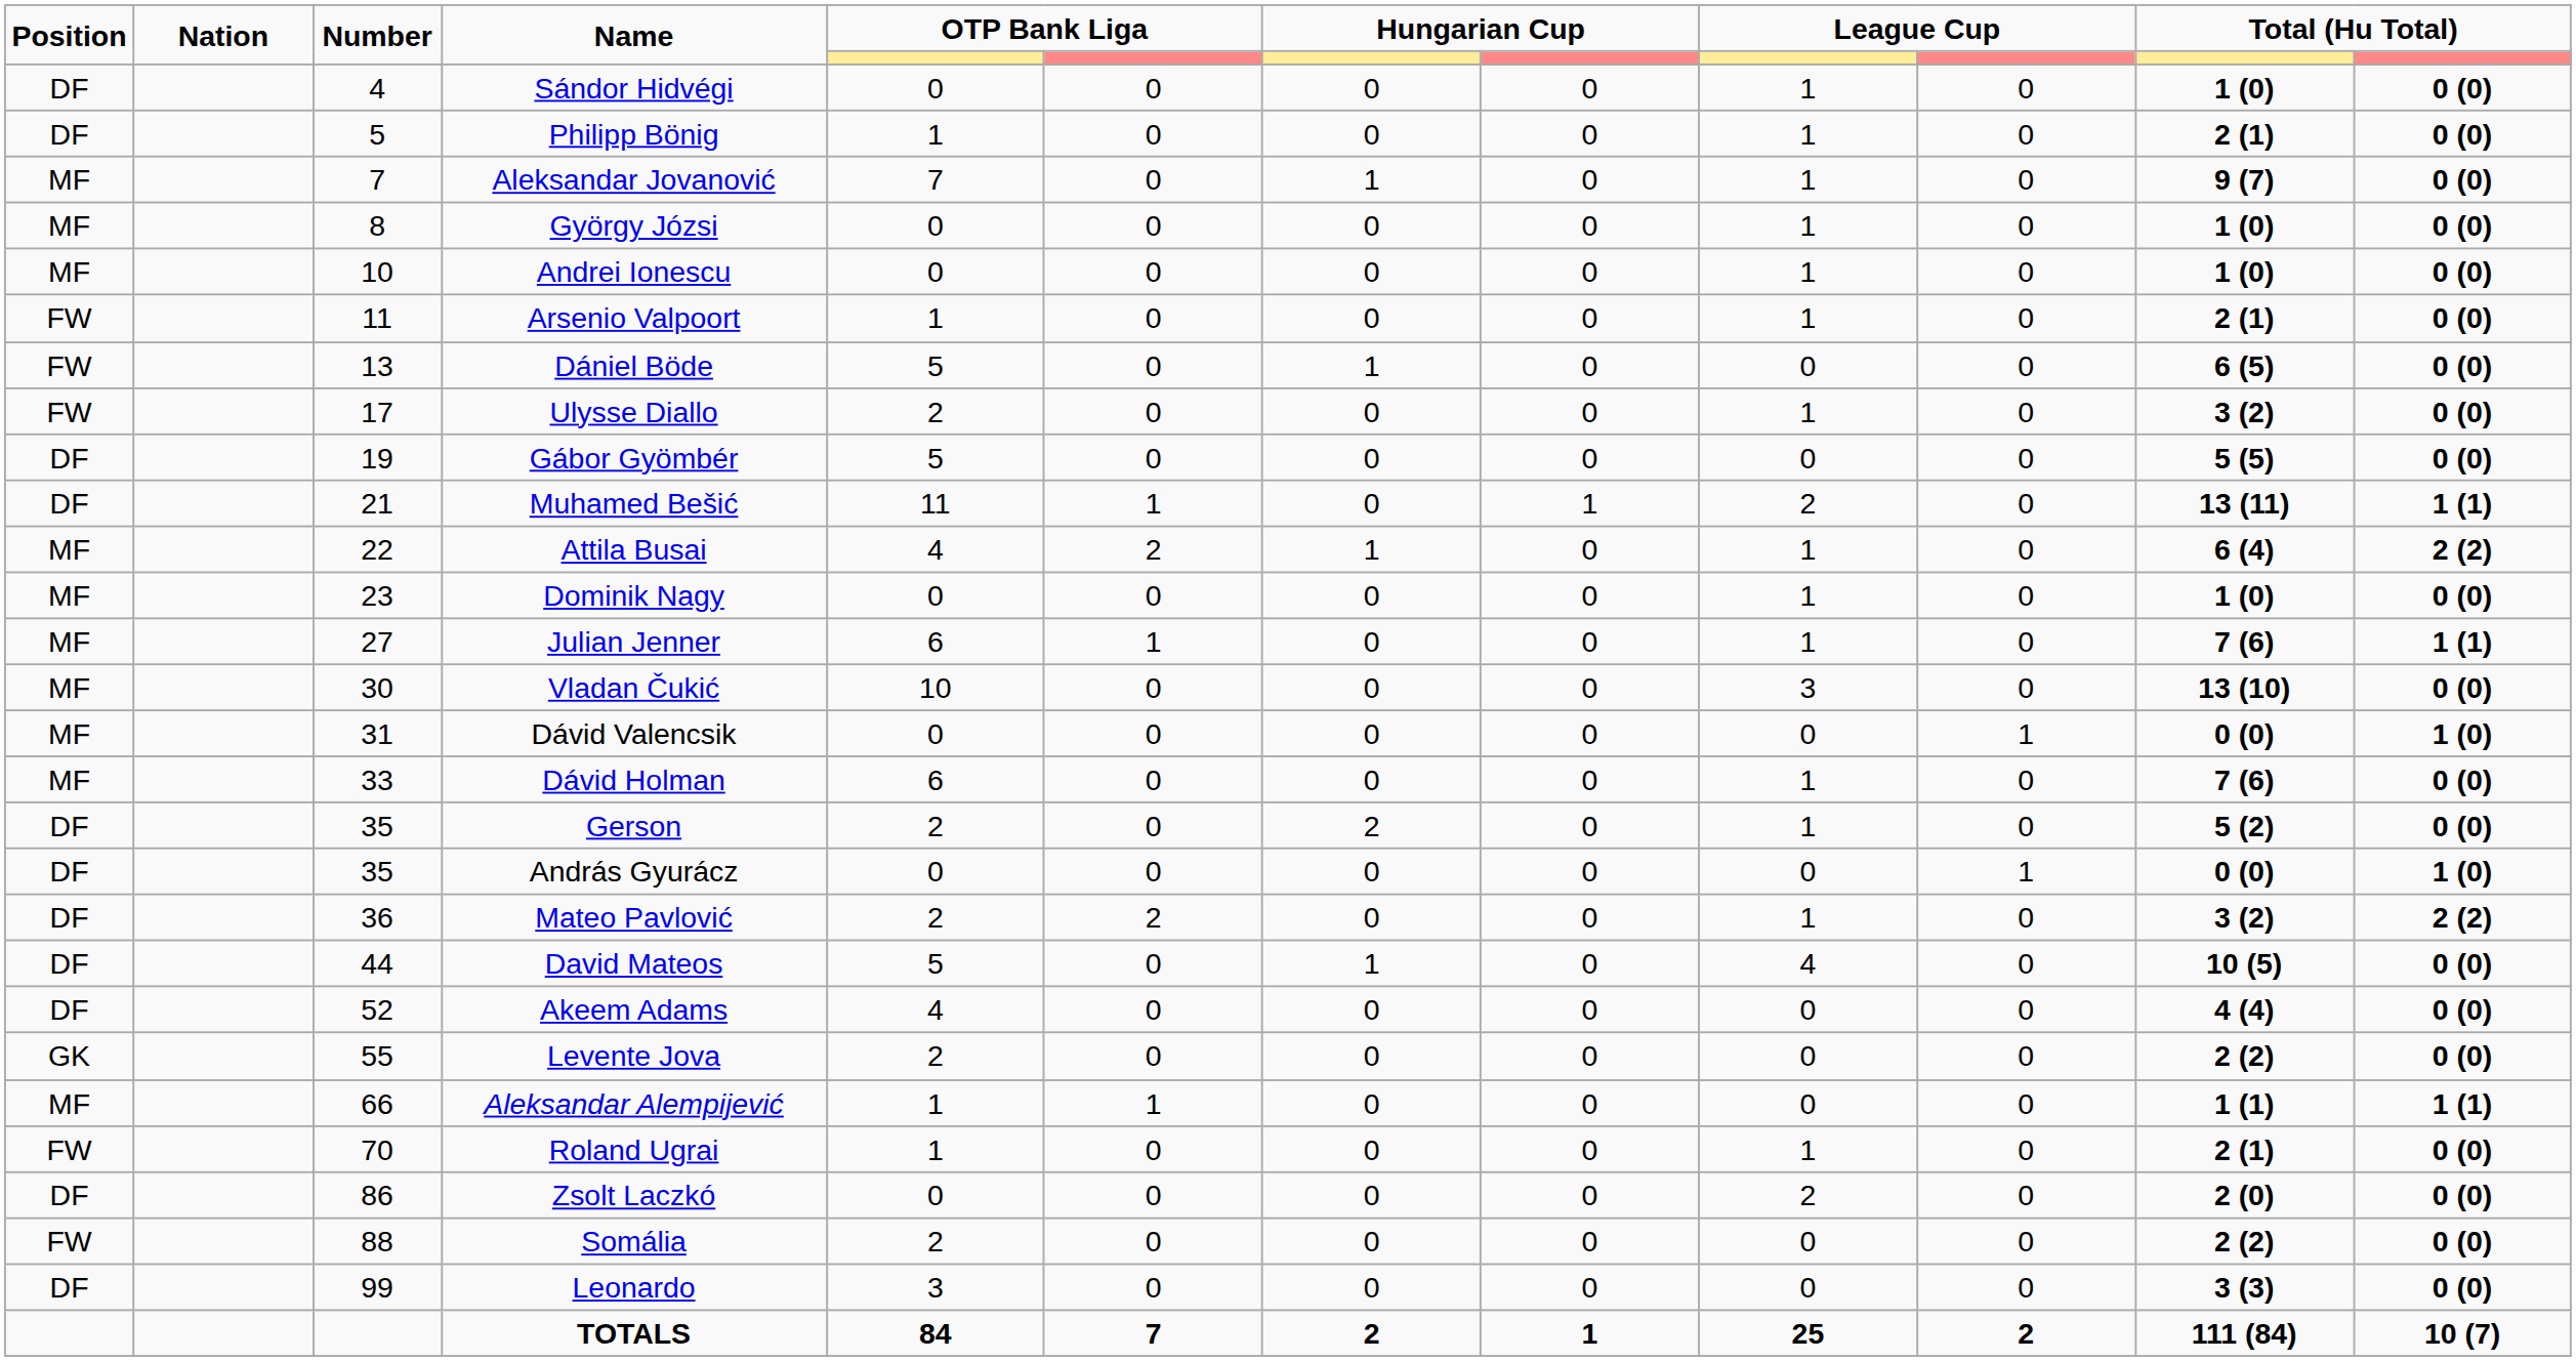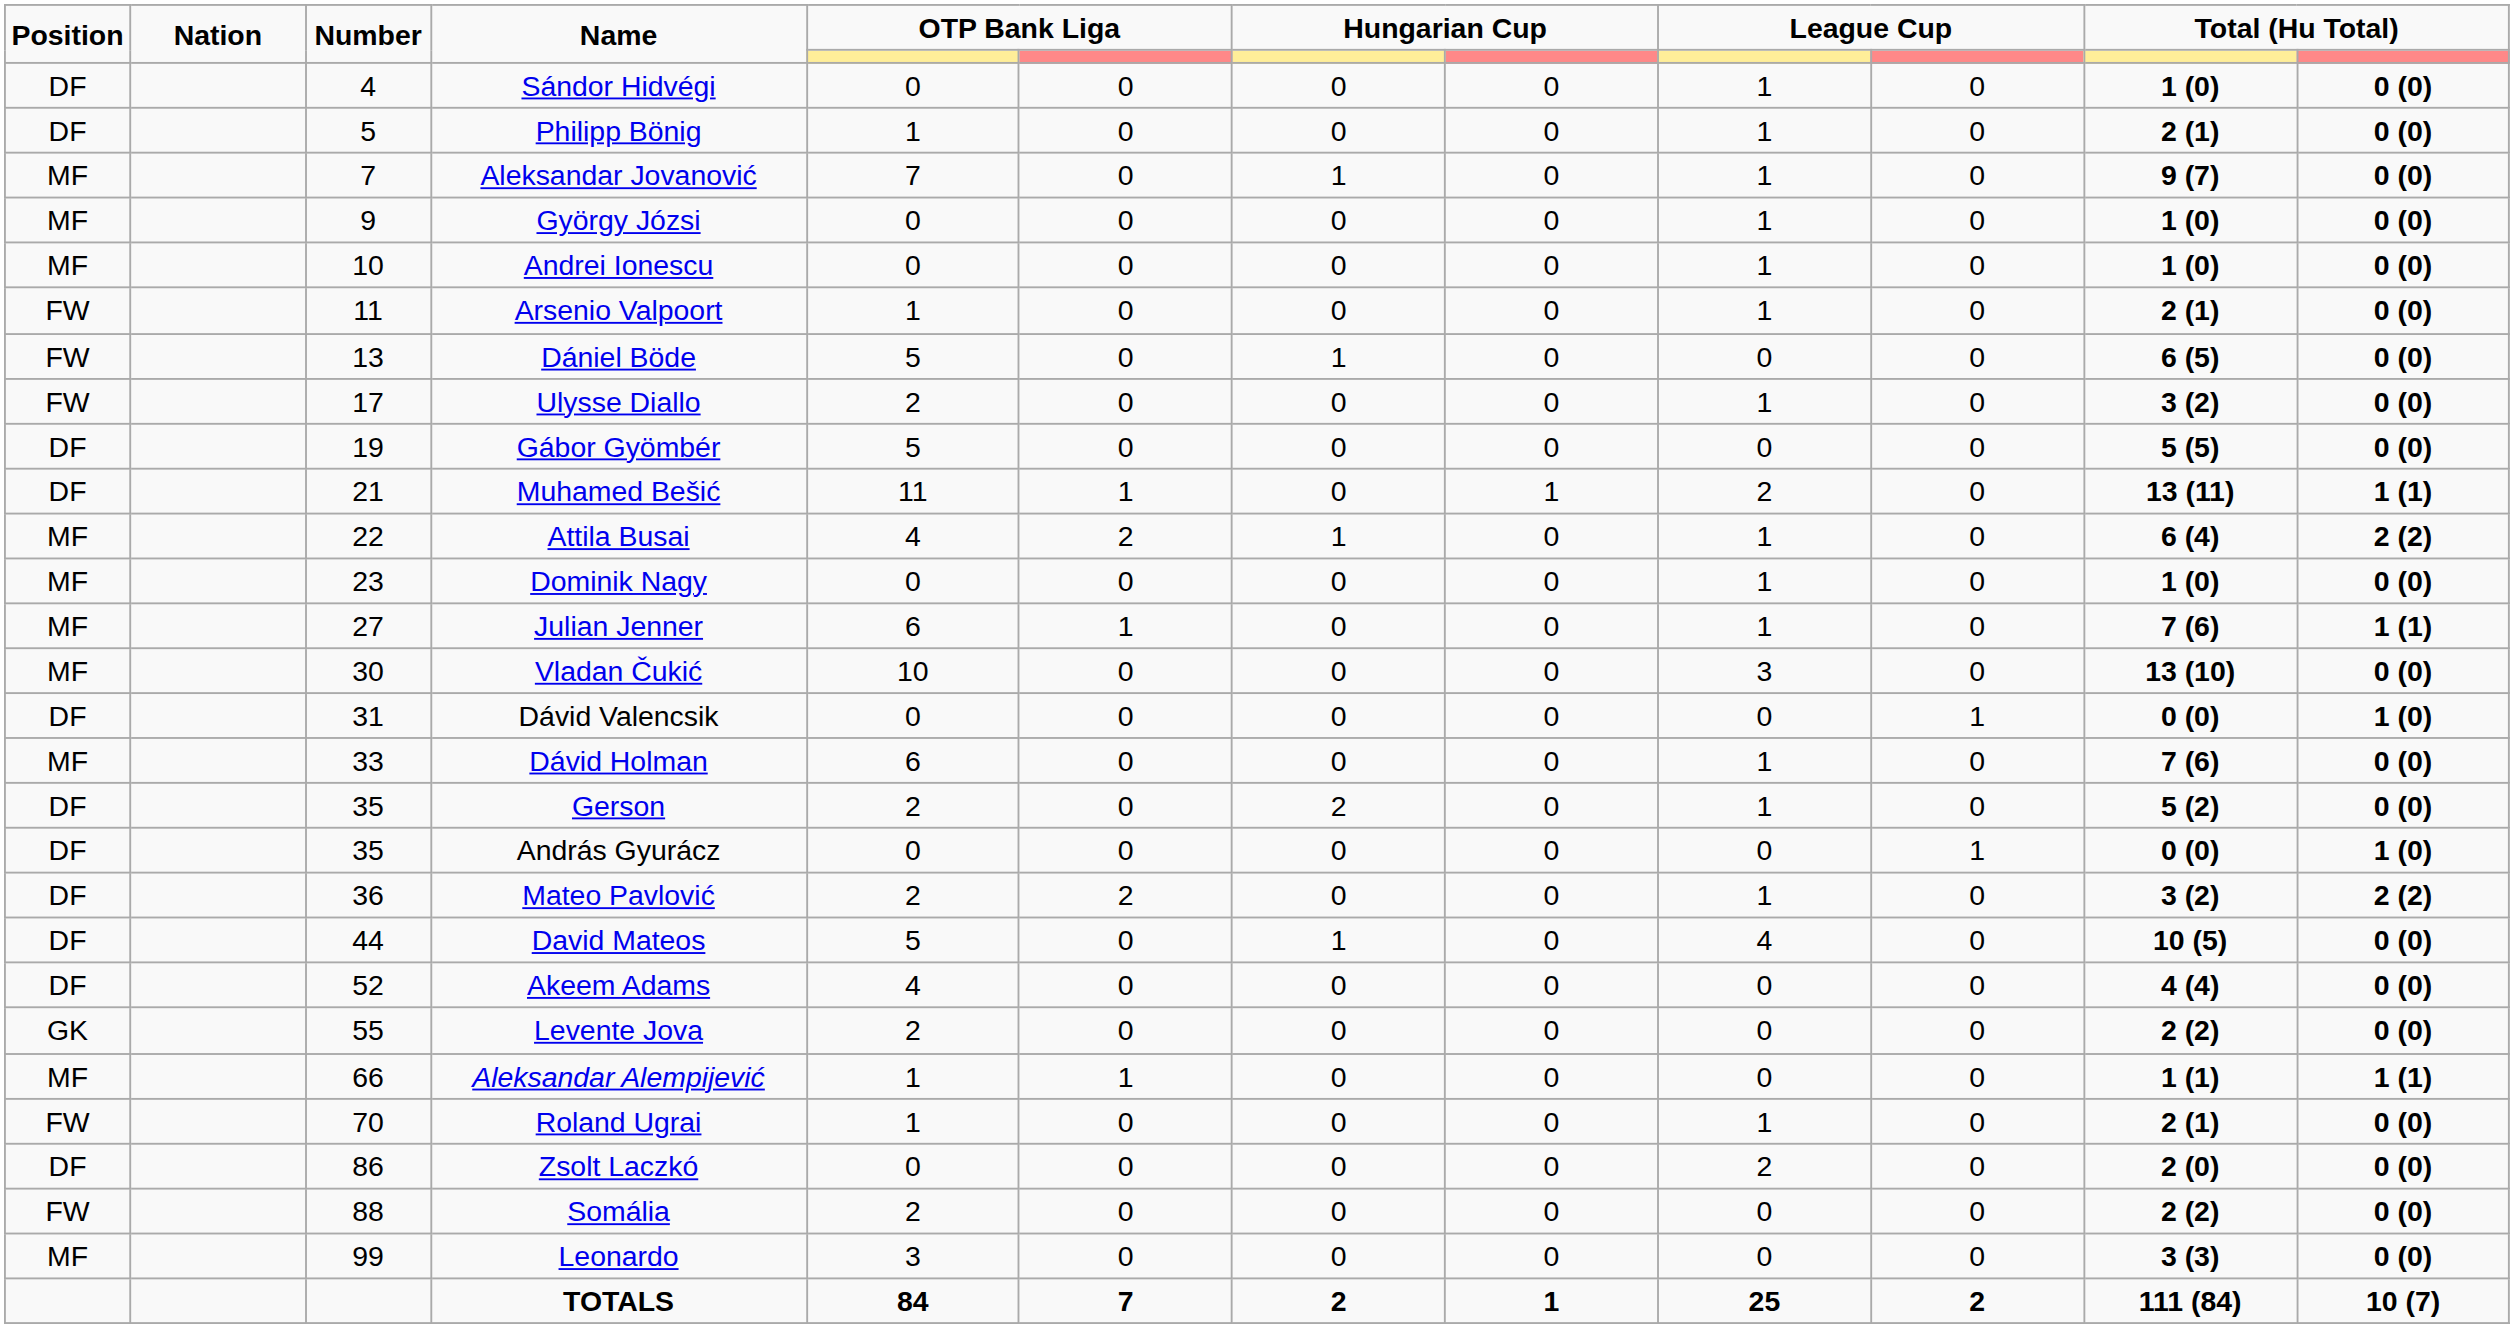 <table class="wikitable" style="font-size: 95%; text-align: center;">
 <tr>
 <td rowspan="2" width="5%" align="center"><strong>Position</strong></td>
 <td rowspan="2" width="7%" align="center"><strong>Nation</strong></td>
 <td rowspan="2" width="5%" align="center"><strong>Number</strong></td>
 <td rowspan="2" width="15%" align="center"><strong>Name</strong></td>
 <td colspan="2" align="center"><strong>OTP Bank Liga</strong></td>
 <td colspan="2" align="center"><strong>Hungarian Cup</strong></td>
 <td colspan="2" align="center"><strong>League Cup</strong></td>
 <td colspan="2" align="center"><strong>Total (Hu Total)</strong></td>
 </tr>
 <tr>
 <th width=60 style="background: #FFEE99"></th>
 <th width=60 style="background: #FF8888"></th>
 <th width=60 style="background: #FFEE99"></th>
 <th width=60 style="background: #FF8888"></th>
 <th width=60 style="background: #FFEE99"></th>
 <th width=60 style="background: #FF8888"></th>
 <th width=60 style="background: #FFEE99"></th>
 <th width=60 style="background: #FF8888"></th>
 </tr>
 <tr>
 <td>DF</td>
 <td></td>
 <td>4</td>
 <td><a href='#'>Sándor Hidvégi</a></td>
 <td>0</td>
 <td>0</td>
 <td>0</td>
 <td>0</td>
 <td>1</td>
 <td>0</td>
 <td><strong>1 (0)</strong></td>
 <td><strong>0 (0)</strong></td>
 </tr>
 <tr>
 <td>DF</td>
 <td></td>
 <td>5</td>
 <td><a href='#'>Philipp Bönig</a></td>
 <td>1</td>
 <td>0</td>
 <td>0</td>
 <td>0</td>
 <td>1</td>
 <td>0</td>
 <td><strong>2 (1)</strong></td>
 <td><strong>0 (0)</strong></td>
 </tr>
 <tr>
 <td>MF</td>
 <td></td>
 <td>7</td>
 <td><a href='#'>Aleksandar Jovanović</a></td>
 <td>7</td>
 <td>0</td>
 <td>1</td>
 <td>0</td>
 <td>1</td>
 <td>0</td>
 <td><strong>9 (7)</strong></td>
 <td><strong>0 (0)</strong></td>
 </tr>
 <tr>
 <td>MF</td>
 <td></td>
-<td>8</td>
+<td>9</td>
 <td><a href='#'>György Józsi</a></td>
 <td>0</td>
 <td>0</td>
 <td>0</td>
 <td>0</td>
 <td>1</td>
 <td>0</td>
 <td><strong>1 (0)</strong></td>
 <td><strong>0 (0)</strong></td>
 </tr>
 <tr>
 <td>MF</td>
 <td></td>
 <td>10</td>
 <td><a href='#'>Andrei Ionescu</a></td>
 <td>0</td>
 <td>0</td>
 <td>0</td>
 <td>0</td>
 <td>1</td>
 <td>0</td>
 <td><strong>1 (0)</strong></td>
 <td><strong>0 (0)</strong></td>
 </tr>
 <tr>
 <td>FW</td>
 <td></td>
 <td>11</td>
 <td><a href='#'>Arsenio Valpoort</a></td>
 <td>1</td>
 <td>0</td>
 <td>0</td>
 <td>0</td>
 <td>1</td>
 <td>0</td>
 <td><strong>2 (1)</strong></td>
 <td><strong>0 (0)</strong></td>
 </tr>
 <tr>
 <td>FW</td>
 <td></td>
 <td>13</td>
 <td><a href='#'>Dániel Böde</a></td>
 <td>5</td>
 <td>0</td>
 <td>1</td>
 <td>0</td>
 <td>0</td>
 <td>0</td>
 <td><strong>6 (5)</strong></td>
 <td><strong>0 (0)</strong></td>
 </tr>
 <tr>
 <td>FW</td>
 <td></td>
 <td>17</td>
 <td><a href='#'>Ulysse Diallo</a></td>
 <td>2</td>
 <td>0</td>
 <td>0</td>
 <td>0</td>
 <td>1</td>
 <td>0</td>
 <td><strong>3 (2)</strong></td>
 <td><strong>0 (0)</strong></td>
 </tr>
 <tr>
 <td>DF</td>
 <td></td>
 <td>19</td>
 <td><a href='#'>Gábor Gyömbér</a></td>
 <td>5</td>
 <td>0</td>
 <td>0</td>
 <td>0</td>
 <td>0</td>
 <td>0</td>
 <td><strong>5 (5)</strong></td>
 <td><strong>0 (0)</strong></td>
 </tr>
 <tr>
 <td>DF</td>
 <td></td>
 <td>21</td>
 <td><a href='#'>Muhamed Bešić</a></td>
 <td>11</td>
 <td>1</td>
 <td>0</td>
 <td>1</td>
 <td>2</td>
 <td>0</td>
 <td><strong>13 (11)</strong></td>
 <td><strong>1 (1)</strong></td>
 </tr>
 <tr>
 <td>MF</td>
 <td></td>
 <td>22</td>
 <td><a href='#'>Attila Busai</a></td>
 <td>4</td>
 <td>2</td>
 <td>1</td>
 <td>0</td>
 <td>1</td>
 <td>0</td>
 <td><strong>6 (4)</strong></td>
 <td><strong>2 (2)</strong></td>
 </tr>
 <tr>
 <td>MF</td>
 <td></td>
 <td>23</td>
 <td><a href='#'>Dominik Nagy</a></td>
 <td>0</td>
 <td>0</td>
 <td>0</td>
 <td>0</td>
 <td>1</td>
 <td>0</td>
 <td><strong>1 (0)</strong></td>
 <td><strong>0 (0)</strong></td>
 </tr>
 <tr>
 <td>MF</td>
 <td></td>
 <td>27</td>
 <td><a href='#'>Julian Jenner</a></td>
 <td>6</td>
 <td>1</td>
 <td>0</td>
 <td>0</td>
 <td>1</td>
 <td>0</td>
 <td><strong>7 (6)</strong></td>
 <td><strong>1 (1)</strong></td>
 </tr>
 <tr>
 <td>MF</td>
 <td></td>
 <td>30</td>
 <td><a href='#'>Vladan Čukić</a></td>
 <td>10</td>
 <td>0</td>
 <td>0</td>
 <td>0</td>
 <td>3</td>
 <td>0</td>
 <td><strong>13 (10)</strong></td>
 <td><strong>0 (0)</strong></td>
 </tr>
 <tr>
-<td>MF</td>
+<td>DF</td>
 <td></td>
 <td>31</td>
 <td>Dávid Valencsik</td>
 <td>0</td>
 <td>0</td>
 <td>0</td>
 <td>0</td>
 <td>0</td>
 <td>1</td>
 <td><strong>0 (0)</strong></td>
 <td><strong>1 (0)</strong></td>
 </tr>
 <tr>
 <td>MF</td>
 <td></td>
 <td>33</td>
 <td><a href='#'>Dávid Holman</a></td>
 <td>6</td>
 <td>0</td>
 <td>0</td>
 <td>0</td>
 <td>1</td>
 <td>0</td>
 <td><strong>7 (6)</strong></td>
 <td><strong>0 (0)</strong></td>
 </tr>
 <tr>
 <td>DF</td>
 <td></td>
 <td>35</td>
 <td><a href='#'>Gerson</a></td>
 <td>2</td>
 <td>0</td>
 <td>2</td>
 <td>0</td>
 <td>1</td>
 <td>0</td>
 <td><strong>5 (2)</strong></td>
 <td><strong>0 (0)</strong></td>
 </tr>
 <tr>
 <td>DF</td>
 <td></td>
 <td>35</td>
 <td>András Gyurácz</td>
 <td>0</td>
 <td>0</td>
 <td>0</td>
 <td>0</td>
 <td>0</td>
 <td>1</td>
 <td><strong>0 (0)</strong></td>
 <td><strong>1 (0)</strong></td>
 </tr>
 <tr>
 <td>DF</td>
 <td></td>
 <td>36</td>
 <td><a href='#'>Mateo Pavlović</a></td>
 <td>2</td>
 <td>2</td>
 <td>0</td>
 <td>0</td>
 <td>1</td>
 <td>0</td>
 <td><strong>3 (2)</strong></td>
 <td><strong>2 (2)</strong></td>
 </tr>
 <tr>
 <td>DF</td>
 <td></td>
 <td>44</td>
 <td><a href='#'>David Mateos</a></td>
 <td>5</td>
 <td>0</td>
 <td>1</td>
 <td>0</td>
 <td>4</td>
 <td>0</td>
 <td><strong>10 (5)</strong></td>
 <td><strong>0 (0)</strong></td>
 </tr>
 <tr>
 <td>DF</td>
 <td></td>
 <td>52</td>
 <td><a href='#'>Akeem Adams</a></td>
 <td>4</td>
 <td>0</td>
 <td>0</td>
 <td>0</td>
 <td>0</td>
 <td>0</td>
 <td><strong>4 (4)</strong></td>
 <td><strong>0 (0)</strong></td>
 </tr>
 <tr>
 <td>GK</td>
 <td></td>
 <td>55</td>
 <td><a href='#'>Levente Jova</a></td>
 <td>2</td>
 <td>0</td>
 <td>0</td>
 <td>0</td>
 <td>0</td>
 <td>0</td>
 <td><strong>2 (2)</strong></td>
 <td><strong>0 (0)</strong></td>
 </tr>
 <tr>
 <td>MF</td>
 <td></td>
 <td>66</td>
 <td><em><a href='#'>Aleksandar Alempijević</a></em></td>
 <td>1</td>
 <td>1</td>
 <td>0</td>
 <td>0</td>
 <td>0</td>
 <td>0</td>
 <td><strong>1 (1)</strong></td>
 <td><strong>1 (1)</strong></td>
 </tr>
 <tr>
 <td>FW</td>
 <td></td>
 <td>70</td>
 <td><a href='#'>Roland Ugrai</a></td>
 <td>1</td>
 <td>0</td>
 <td>0</td>
 <td>0</td>
 <td>1</td>
 <td>0</td>
 <td><strong>2 (1)</strong></td>
 <td><strong>0 (0)</strong></td>
 </tr>
 <tr>
 <td>DF</td>
 <td></td>
 <td>86</td>
 <td><a href='#'>Zsolt Laczkó</a></td>
 <td>0</td>
 <td>0</td>
 <td>0</td>
 <td>0</td>
 <td>2</td>
 <td>0</td>
 <td><strong>2 (0)</strong></td>
 <td><strong>0 (0)</strong></td>
 </tr>
 <tr>
 <td>FW</td>
 <td></td>
 <td>88</td>
 <td><a href='#'>Somália</a></td>
 <td>2</td>
 <td>0</td>
 <td>0</td>
 <td>0</td>
 <td>0</td>
 <td>0</td>
 <td><strong>2 (2)</strong></td>
 <td><strong>0 (0)</strong></td>
 </tr>
 <tr>
-<td>DF</td>
+<td>MF</td>
 <td></td>
 <td>99</td>
 <td><a href='#'>Leonardo</a></td>
 <td>3</td>
 <td>0</td>
 <td>0</td>
 <td>0</td>
 <td>0</td>
 <td>0</td>
 <td><strong>3 (3)</strong></td>
 <td><strong>0 (0)</strong></td>
 </tr>
 <tr>
 <td></td>
 <td></td>
 <td></td>
 <td><strong>TOTALS</strong></td>
 <td><strong>84</strong></td>
 <td><strong>7</strong></td>
 <td><strong>2</strong></td>
 <td><strong>1</strong></td>
 <td><strong>25</strong></td>
 <td><strong>2</strong></td>
 <td><strong>111 (84)</strong></td>
 <td><strong>10 (7)</strong></td>
 </tr>
 <tr>
 </tr>
 </table>
